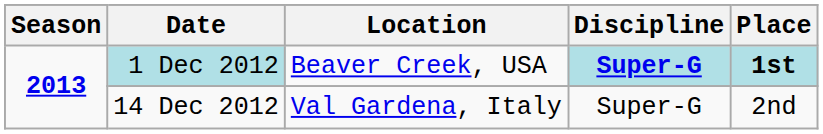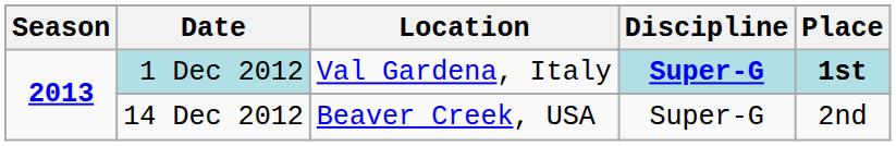 <table class="wikitable">
 <tr>
 <th>Season</th>
 <th>Date</th>
 <th>Location</th>
 <th>Discipline</th>
 <th>Place</th>
 </tr>
 <tr>
 <td align=center rowspan=2><strong><a href='#'>2013</a></strong></td>
 <td align=right bgcolor="#BOEOE6">1 Dec 2012</td>
-<td> <a href='#'>Beaver Creek</a>, USA</td>
+<td> <a href='#'>Val Gardena</a>, Italy</td>
 <td align=center bgcolor="#BOEOE6"><strong><a href='#'>Super-G</a></strong></td>
 <td align=center bgcolor="#BOEOE6"><strong>1st</strong></td>
 </tr>
 <tr>
 <td align=right>14 Dec 2012</td>
-<td> <a href='#'>Val Gardena</a>, Italy</td>
+<td> <a href='#'>Beaver Creek</a>, USA</td>
 <td align=center>Super-G</td>
 <td align=center>2nd</td>
 </tr>
 </table>
